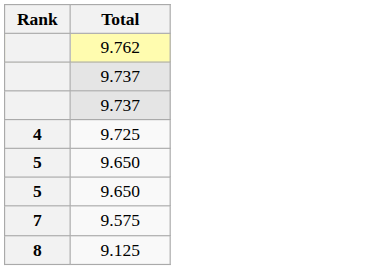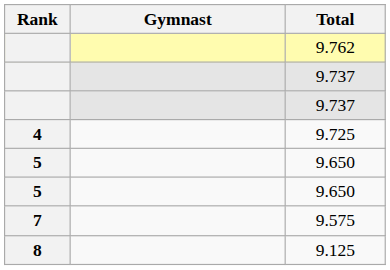 <table class="wikitable sortable" style="text-align:center; font-size:95%">
 <tr>
 <th scope="col" style="width:50px;">Rank</th>
+<th scope="col" style="width:180px;">Gymnast</th>
 <th scope="col" style="width:80px;">Total</th>
 </tr>
 <tr style="background:#fffcaf;">
 <th scope=row style="text-align:center"></th>
+<td style="text-align:left;"></td>
 <td>9.762</td>
 </tr>
 <tr style="background:#e5e5e5;">
 <th scope=row style="text-align:center"></th>
+<td style="text-align:left;"></td>
 <td>9.737</td>
 </tr>
 <tr style="background:#e5e5e5;">
 <th scope=row style="text-align:center"></th>
+<td style="text-align:left;"></td>
 <td>9.737</td>
 </tr>
 <tr>
 <th scope=row style="text-align:center">4</th>
+<td style="text-align:left;"></td>
 <td>9.725</td>
 </tr>
 <tr>
 <th scope=row style="text-align:center">5</th>
+<td style="text-align:left;"></td>
 <td>9.650</td>
 </tr>
 <tr>
 <th scope=row style="text-align:center">5</th>
+<td style="text-align:left;"></td>
 <td>9.650</td>
 </tr>
 <tr>
 <th scope=row style="text-align:center">7</th>
+<td style="text-align:left;"></td>
 <td>9.575</td>
 </tr>
 <tr>
 <th scope=row style="text-align:center">8</th>
+<td style="text-align:left;"></td>
 <td>9.125</td>
 </tr>
 </table>
